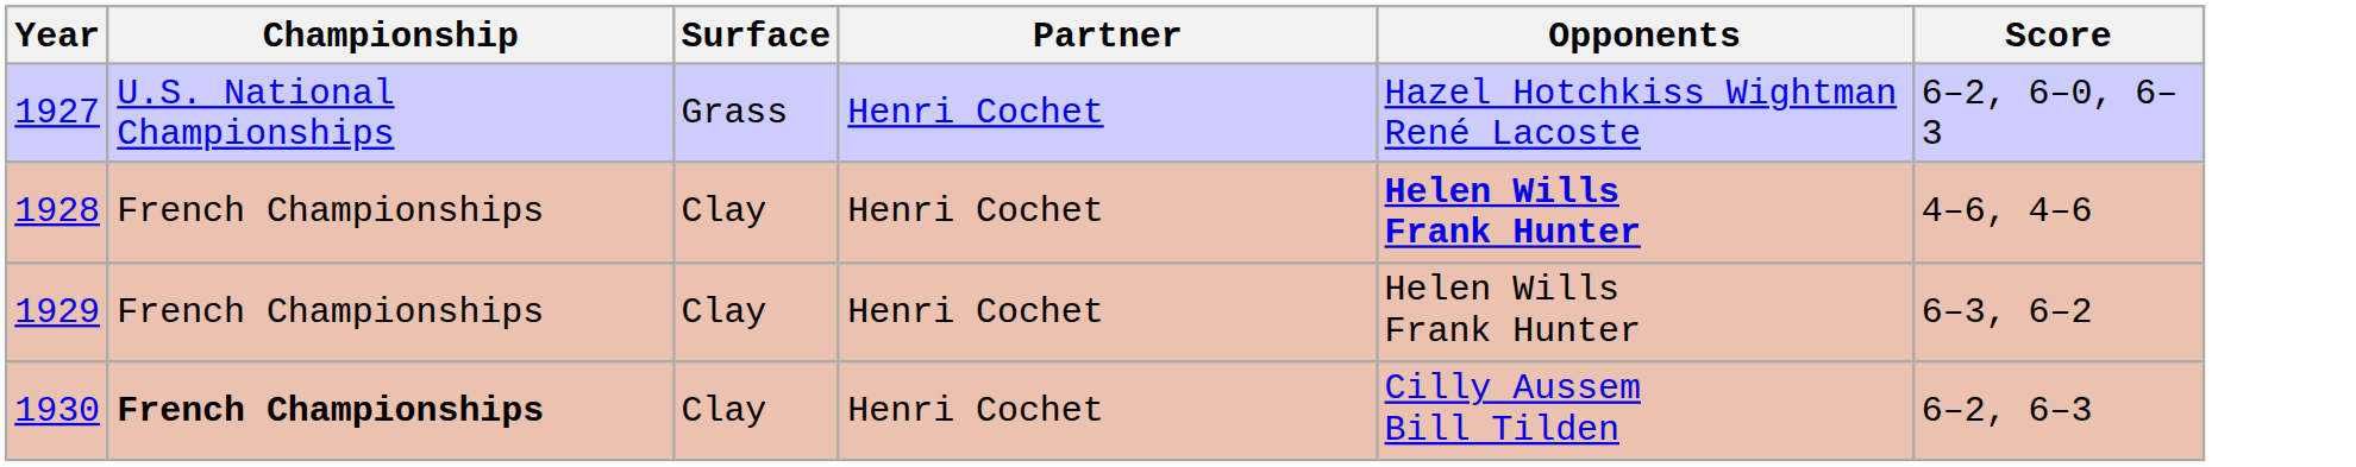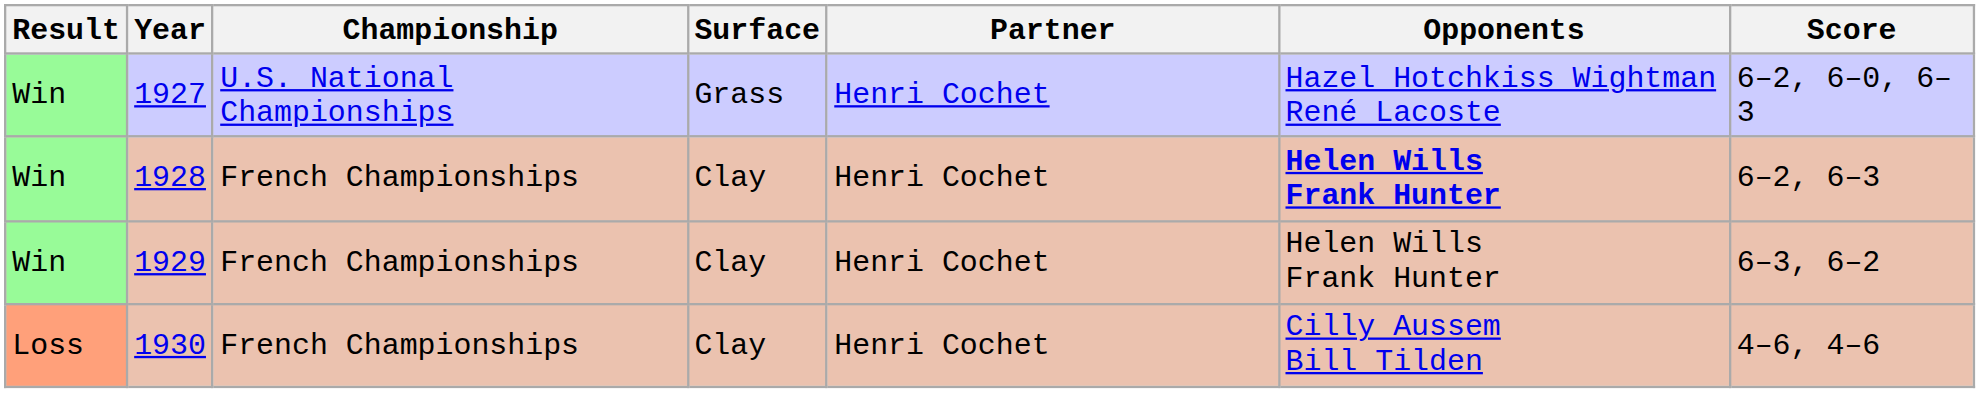 <table class="sortable wikitable">
 <tr>
+<th style="width:40px">Result</th>
 <th style="width:30px">Year</th>
 <th style="width:200px">Championship</th>
 <th style="width:50px">Surface</th>
 <th style="width:190px">Partner</th>
 <th style="width:190px">Opponents</th>
 <th style="width:100px" class="unsortable">Score</th>
 </tr>
 <tr style="background:#ccccff;">
+<td style="background:#98fb98;">Win</td>
 <td><a href='#'>1927</a></td>
 <td><a href='#'>U.S. National Championships</a></td>
 <td>Grass</td>
 <td> <a href='#'>Henri Cochet</a></td>
 <td> <a href='#'>Hazel Hotchkiss Wightman</a> <br>  <a href='#'>René Lacoste</a></td>
 <td>6–2, 6–0, 6–3</td>
 </tr>
 <tr style="background:#EBC2AF;">
+<td style="background:#98fb98;">Win</td>
 <td><a href='#'>1928</a></td>
 <td>French Championships</td>
 <td>Clay</td>
 <td> Henri Cochet</td>
 <td><strong> <a href='#'>Helen Wills</a> <br>  <a href='#'>Frank Hunter</a></strong></td>
-<td>4–6, 4–6</td>
+<td>6–2, 6–3</td>
 </tr>
 <tr style="background:#EBC2AF;">
+<td style="background:#98fb98;">Win</td>
 <td><a href='#'>1929</a></td>
 <td>French Championships</td>
 <td>Clay</td>
 <td> Henri Cochet</td>
 <td> Helen Wills <br>  Frank Hunter</td>
 <td>6–3, 6–2</td>
 </tr>
 <tr style="background:#EBC2AF;">
+<td style="background:#ffa07a;">Loss</td>
 <td><a href='#'>1930</a></td>
-<td><strong>French Championships</strong></td>
+<td>French Championships</td>
 <td>Clay</td>
 <td> Henri Cochet</td>
 <td> <a href='#'>Cilly Aussem</a> <br>  <a href='#'>Bill Tilden</a></td>
-<td>6–2, 6–3</td>
+<td>4–6, 4–6</td>
 </tr>
 </table>
